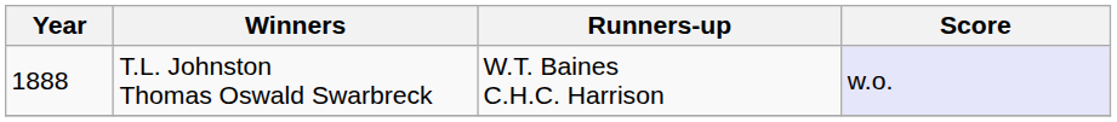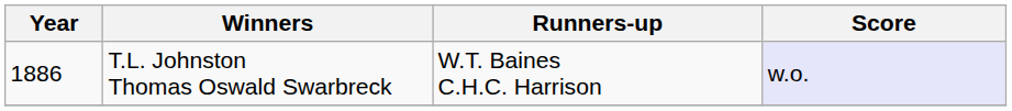 <table class="wikitable">
 <tr>
 <th style="width:60px;">Year</th>
 <th style="width:220px;">Winners</th>
 <th style="width:220px;">Runners-up</th>
 <th style="width:160px;">Score</th>
 </tr>
 <tr>
-<td>1888</td>
+<td>1886</td>
 <td> T.L. Johnston<br> Thomas Oswald Swarbreck</td>
 <td> W.T. Baines <br> C.H.C. Harrison</td>
 <td style="background: lavender;">w.o.</td>
 </tr>
 <tr>
 </tr>
 </table>
